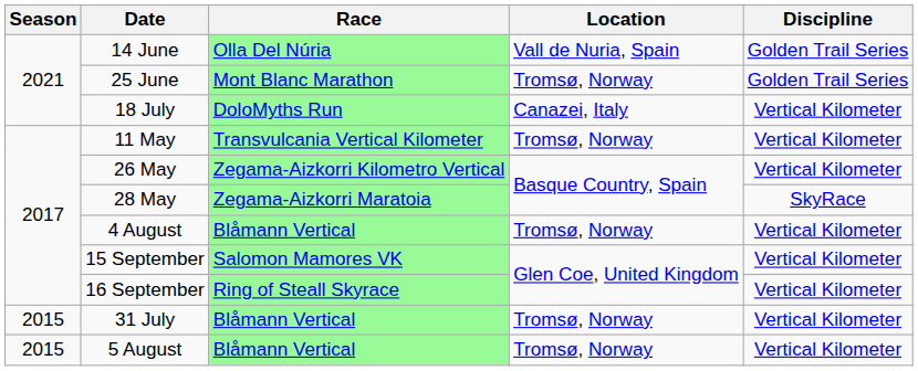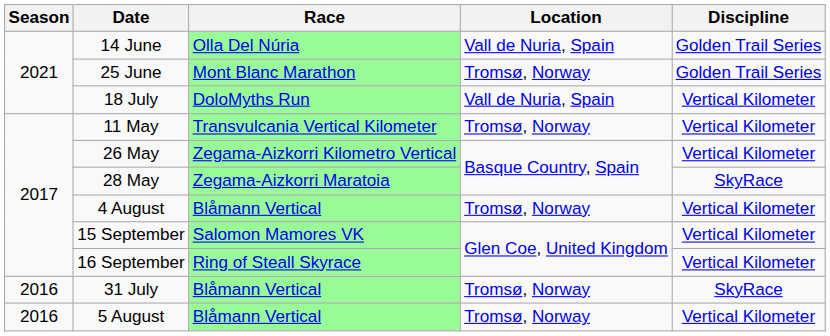 <table class=wikitable style="text-align:center">
 <tr>
 <th>Season</th>
 <th>Date</th>
 <th>Race</th>
 <th>Location</th>
 <th>Discipline</th>
 </tr>
 <tr>
 <td Rowspan=3>2021</td>
 <td>14 June</td>
 <td align=left bgcolor=palegreen><a href='#'>Olla Del Núria</a></td>
 <td align=left> <a href='#'>Vall de Nuria</a>, <a href='#'>Spain</a></td>
 <td><a href='#'>Golden Trail Series</a></td>
 </tr>
 <tr>
 <td>25 June</td>
 <td align=left bgcolor=palegreen><a href='#'>Mont Blanc Marathon</a></td>
 <td align=left> <a href='#'>Tromsø</a>, <a href='#'>Norway</a></td>
 <td><a href='#'>Golden Trail Series</a></td>
 </tr>
 <tr>
 <td>18 July</td>
 <td align=left bgcolor=palegreen><a href='#'>DoloMyths Run</a></td>
-<td align=left> <a href='#'>Canazei</a>, <a href='#'>Italy</a></td>
+<td align=left> <a href='#'>Vall de Nuria</a>, <a href='#'>Spain</a></td>
 <td><a href='#'>Vertical Kilometer</a></td>
 </tr>
 <tr>
 <td rowspan=6>2017</td>
 <td>11 May</td>
 <td align=left bgcolor=palegreen><a href='#'>Transvulcania Vertical Kilometer</a></td>
 <td align=left> <a href='#'>Tromsø</a>, <a href='#'>Norway</a></td>
 <td><a href='#'>Vertical Kilometer</a></td>
 </tr>
 <tr>
 <td>26 May</td>
 <td align=left bgcolor=palegreen><a href='#'>Zegama-Aizkorri Kilometro Vertical</a></td>
 <td rowspan=2 align=left> <a href='#'>Basque Country</a>, <a href='#'>Spain</a></td>
 <td><a href='#'>Vertical Kilometer</a></td>
 </tr>
 <tr>
 <td>28 May</td>
 <td align=left bgcolor=palegreen><a href='#'>Zegama-Aizkorri Maratoia</a></td>
 <td><a href='#'>SkyRace</a></td>
 </tr>
 <tr>
 <td>4 August</td>
 <td align=left bgcolor=palegreen><a href='#'>Blåmann Vertical</a></td>
 <td align=left> <a href='#'>Tromsø</a>, <a href='#'>Norway</a></td>
 <td><a href='#'>Vertical Kilometer</a></td>
 </tr>
 <tr>
 <td>15 September</td>
 <td align=left bgcolor=palegreen><a href='#'>Salomon Mamores VK</a></td>
 <td rowspan=2 align=left> <a href='#'>Glen Coe</a>, <a href='#'>United Kingdom</a></td>
 <td><a href='#'>Vertical Kilometer</a></td>
 </tr>
 <tr>
 <td>16 September</td>
 <td align=left bgcolor=palegreen><a href='#'>Ring of Steall Skyrace</a></td>
 <td><a href='#'>Vertical Kilometer</a></td>
 </tr>
 <tr>
-<td>2015</td>
+<td>2016</td>
 <td>31 July</td>
 <td align=left bgcolor=palegreen><a href='#'>Blåmann Vertical</a></td>
 <td align=left> <a href='#'>Tromsø</a>, <a href='#'>Norway</a></td>
-<td><a href='#'>Vertical Kilometer</a></td>
+<td><a href='#'>SkyRace</a></td>
 </tr>
 <tr>
-<td>2015</td>
+<td>2016</td>
 <td>5 August</td>
 <td align=left bgcolor=palegreen><a href='#'>Blåmann Vertical</a></td>
 <td align=left> <a href='#'>Tromsø</a>, <a href='#'>Norway</a></td>
 <td><a href='#'>Vertical Kilometer</a></td>
 </tr>
 </table>
